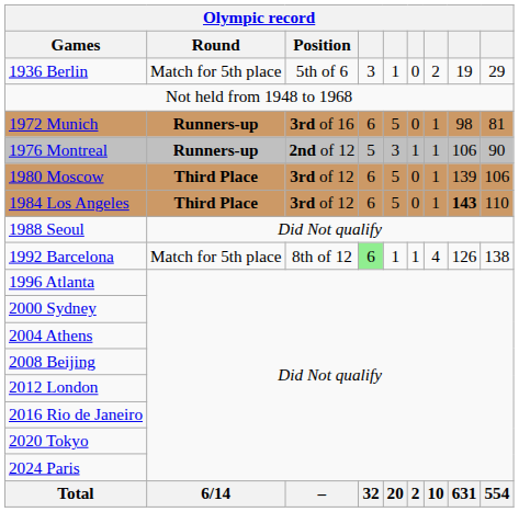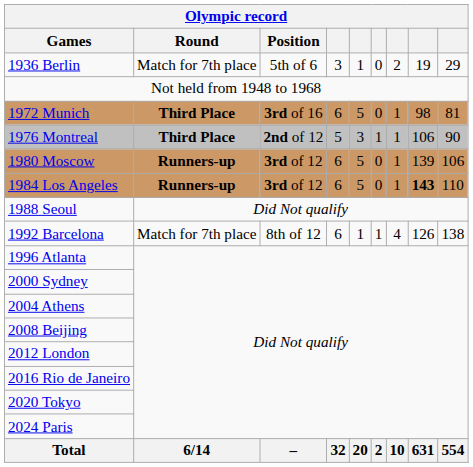 <table class="wikitable" style="text-align:center; font-size:100%;">
 <tr>
 <th colspan=9><a href='#'>Olympic record</a></th>
 </tr>
 <tr>
 <th>Games</th>
 <th>Round</th>
 <th>Position</th>
 <th></th>
 <th></th>
 <th></th>
 <th></th>
 <th></th>
 <th></th>
 </tr>
 <tr>
 <td align=left> <a href='#'>1936 Berlin</a></td>
-<td>Match for 5th place</td>
+<td>Match for 7th place</td>
 <td>5th of 6</td>
 <td>3</td>
 <td>1</td>
 <td>0</td>
 <td>2</td>
 <td>19</td>
 <td>29</td>
 </tr>
 <tr>
 <td colspan=9><span>Not held from 1948 to 1968</span></td>
 </tr>
 <tr style="background:#cc9966;">
 <td align=left> <a href='#'>1972 Munich</a></td>
-<td><strong>Runners-up</strong></td>
+<td><strong>Third Place</strong></td>
 <td><strong>3rd</strong> of 16</td>
 <td>6</td>
 <td>5</td>
 <td>0</td>
 <td>1</td>
 <td>98</td>
 <td>81</td>
 </tr>
 <tr style="background:silver;">
 <td align=left> <a href='#'>1976 Montreal</a></td>
-<td><strong>Runners-up</strong></td>
+<td><strong>Third Place</strong></td>
 <td><strong>2nd</strong> of 12</td>
 <td>5</td>
 <td>3</td>
 <td>1</td>
 <td>1</td>
 <td>106</td>
 <td>90</td>
 </tr>
 <tr style="background:#cc9966;">
 <td align=left> <a href='#'>1980 Moscow</a></td>
-<td><strong>Third Place</strong></td>
+<td><strong>Runners-up</strong></td>
 <td><strong>3rd</strong> of 12</td>
 <td>6</td>
 <td>5</td>
 <td>0</td>
 <td>1</td>
 <td>139</td>
 <td>106</td>
 </tr>
 <tr style="background:#cc9966;">
 <td align=left> <a href='#'>1984 Los Angeles</a></td>
-<td><strong>Third Place</strong></td>
+<td><strong>Runners-up</strong></td>
 <td><strong>3rd</strong> of 12</td>
 <td>6</td>
 <td>5</td>
 <td>0</td>
 <td>1</td>
 <td><strong>143</strong></td>
 <td>110</td>
 </tr>
 <tr>
 <td align=left> <a href='#'>1988 Seoul</a></td>
 <td colspan=8><em>Did Not qualify</em></td>
 </tr>
 <tr>
 <td align=left> <a href='#'>1992 Barcelona</a></td>
-<td>Match for 5th place</td>
+<td>Match for 7th place</td>
 <td>8th of 12</td>
-<td style="background: lightgreen;">6</td>
+<td>6</td>
 <td>1</td>
 <td>1</td>
 <td>4</td>
 <td>126</td>
 <td>138</td>
 </tr>
 <tr>
 <td align=left> <a href='#'>1996 Atlanta</a></td>
 <td rowspan=8 colspan=8><em>Did Not qualify</em></td>
 </tr>
 <tr>
 <td align=left> <a href='#'>2000 Sydney</a></td>
 </tr>
 <tr>
 <td align=left> <a href='#'>2004 Athens</a></td>
 </tr>
 <tr>
 <td align=left> <a href='#'>2008 Beijing</a></td>
 </tr>
 <tr>
 <td align=left> <a href='#'>2012 London</a></td>
 </tr>
 <tr>
 <td align=left> <a href='#'>2016 Rio de Janeiro</a></td>
 </tr>
 <tr>
 <td align=left> <a href='#'>2020 Tokyo</a></td>
 </tr>
 <tr>
 <td align=left> <a href='#'>2024 Paris</a></td>
 </tr>
 <tr>
 <th>Total</th>
 <th>6/14</th>
 <th>–</th>
 <th>32</th>
 <th>20</th>
 <th>2</th>
 <th>10</th>
 <th>631</th>
 <th>554</th>
 </tr>
 </table>
